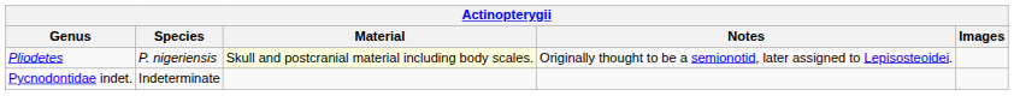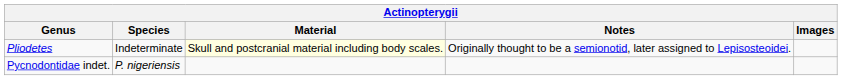 <table class="wikitable">
 <tr>
 <th colspan="5"><a href='#'>Actinopterygii</a></th>
 </tr>
 <tr>
 <th>Genus</th>
 <th>Species</th>
 <th>Material</th>
 <th>Notes</th>
 <th>Images</th>
 </tr>
 <tr>
 <td><em><a href='#'>Pliodetes</a></em></td>
-<td><em>P. nigeriensis</em></td>
+<td>Indeterminate</td>
 <td style="background: lightyellow;">Skull and postcranial material including body scales.</td>
 <td>Originally thought to be a <a href='#'>semionotid</a>, later assigned to <a href='#'>Lepisosteoidei</a>.</td>
 <td></td>
 </tr>
 <tr>
 <td><a href='#'>Pycnodontidae</a> indet.</td>
-<td>Indeterminate</td>
+<td><em>P. nigeriensis</em></td>
 <td></td>
 <td></td>
 <td></td>
 </tr>
 </table>
